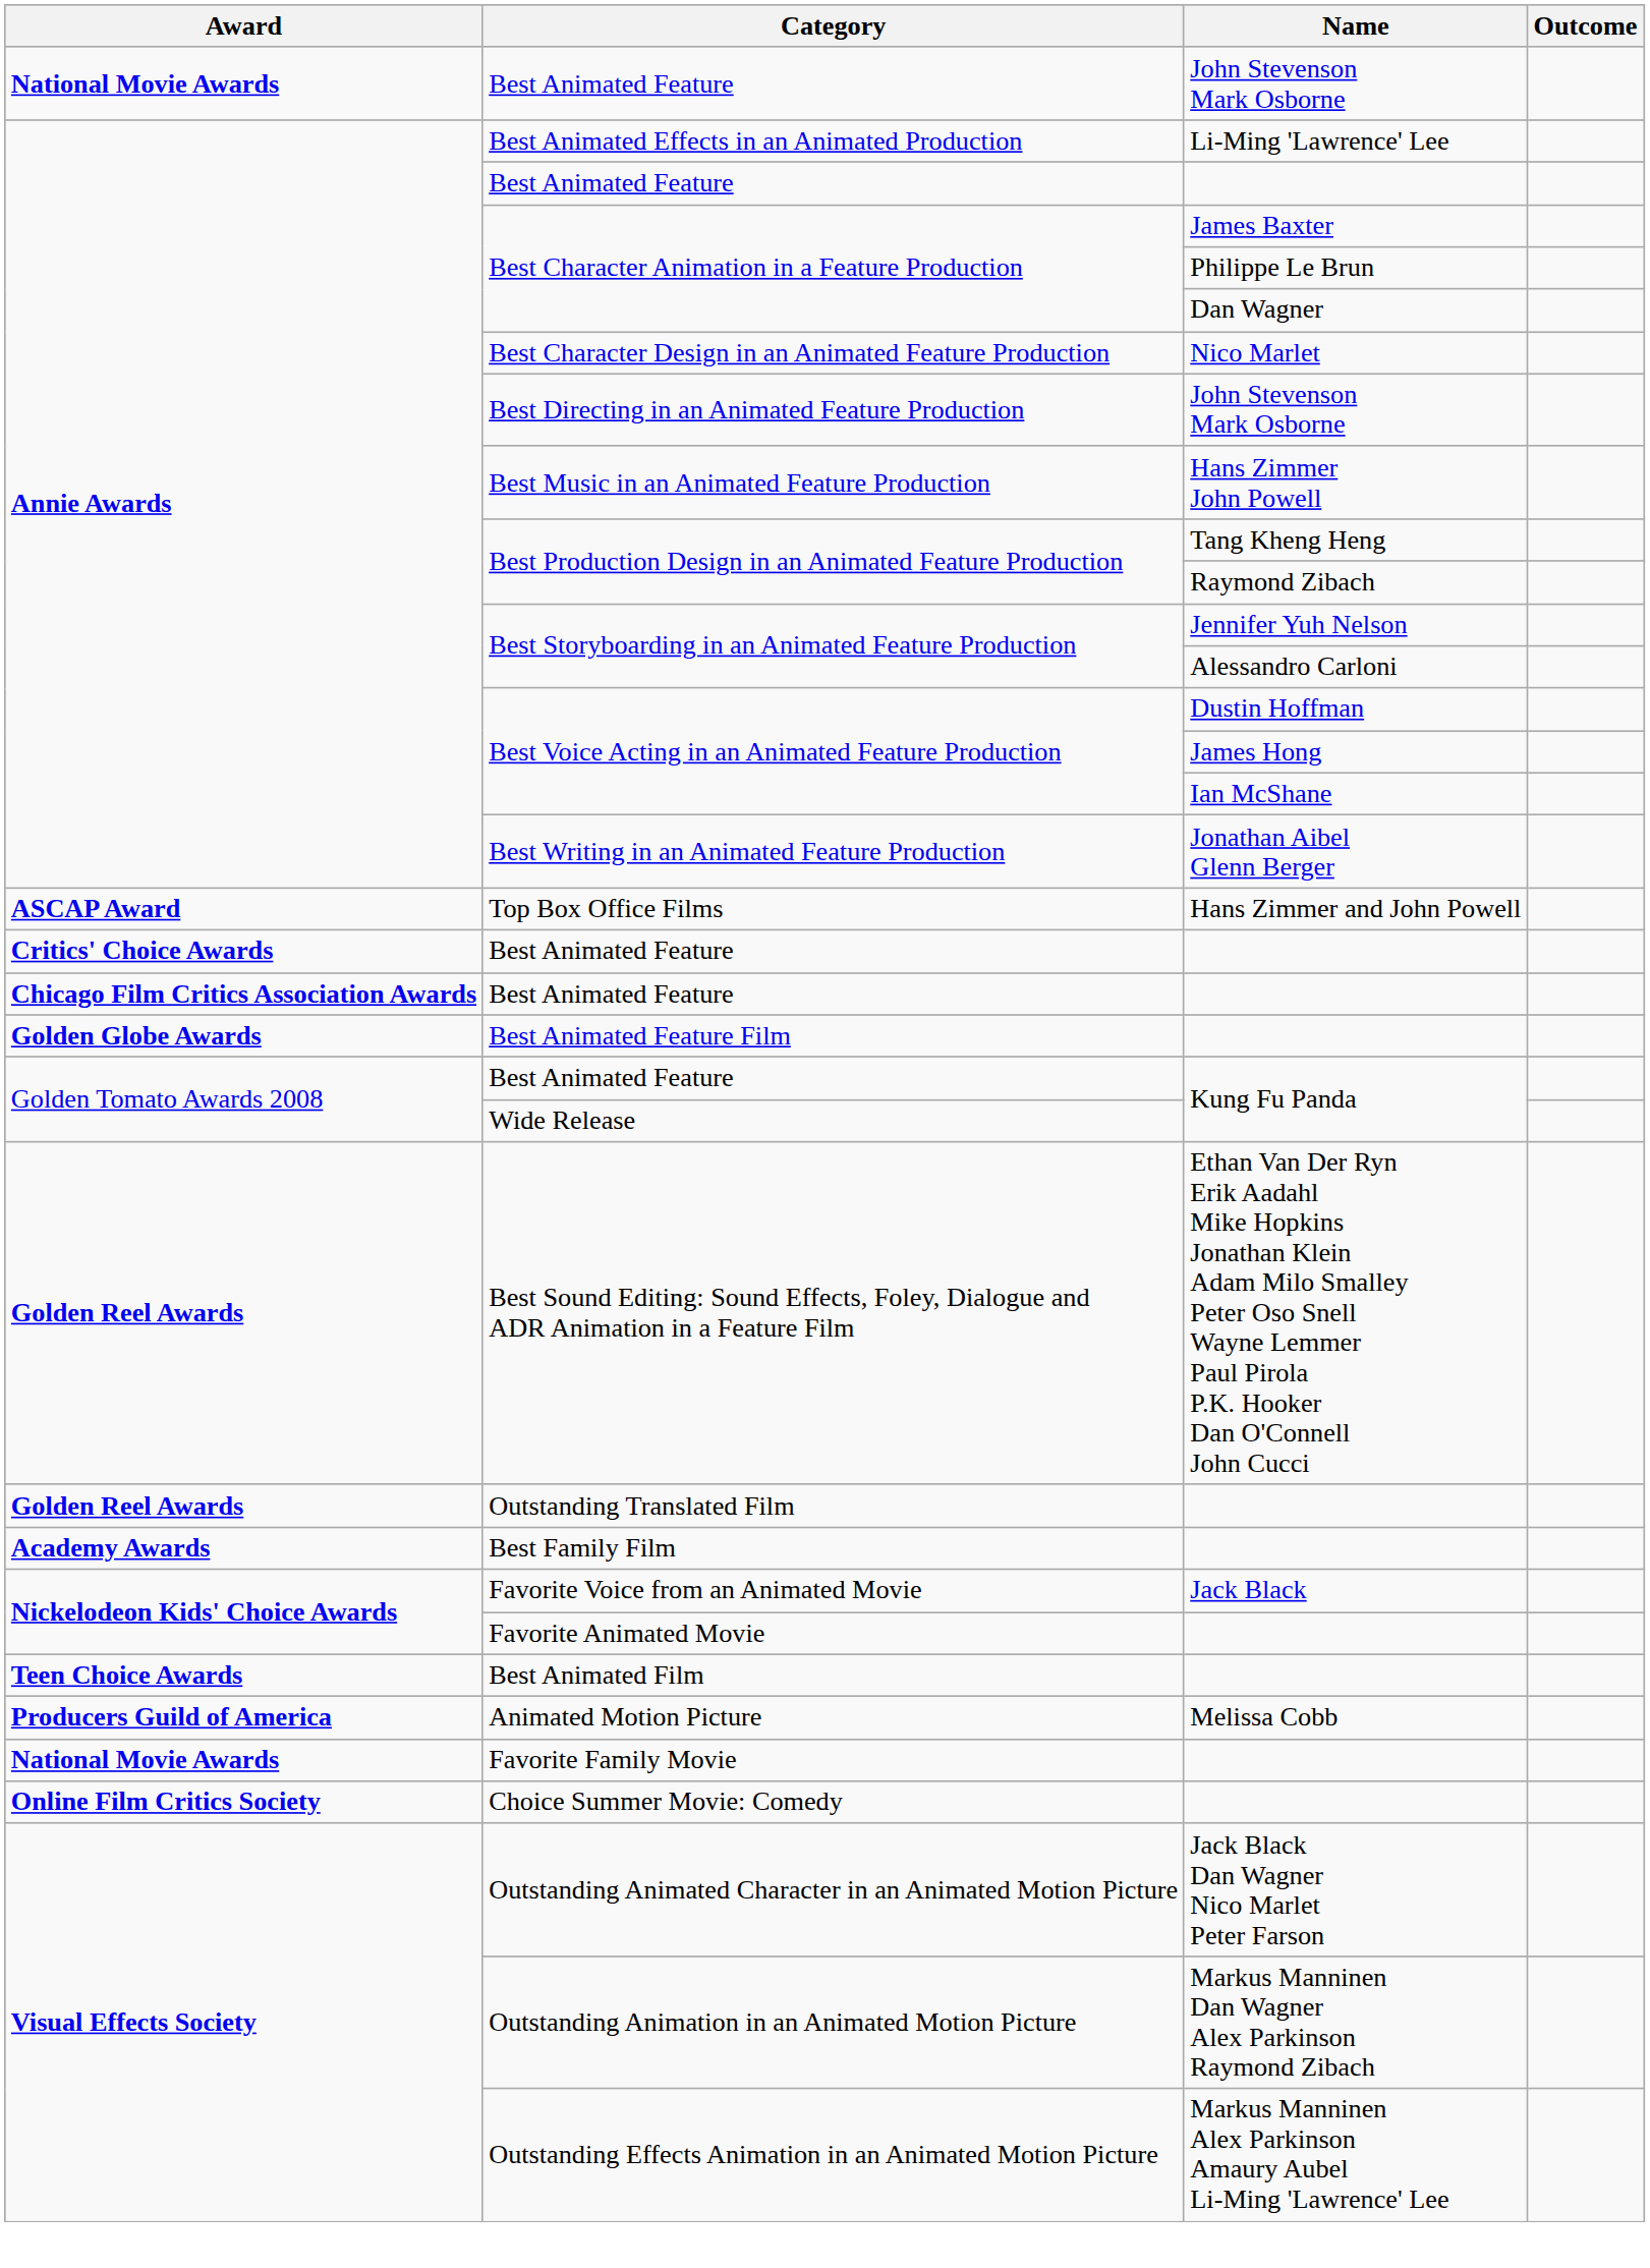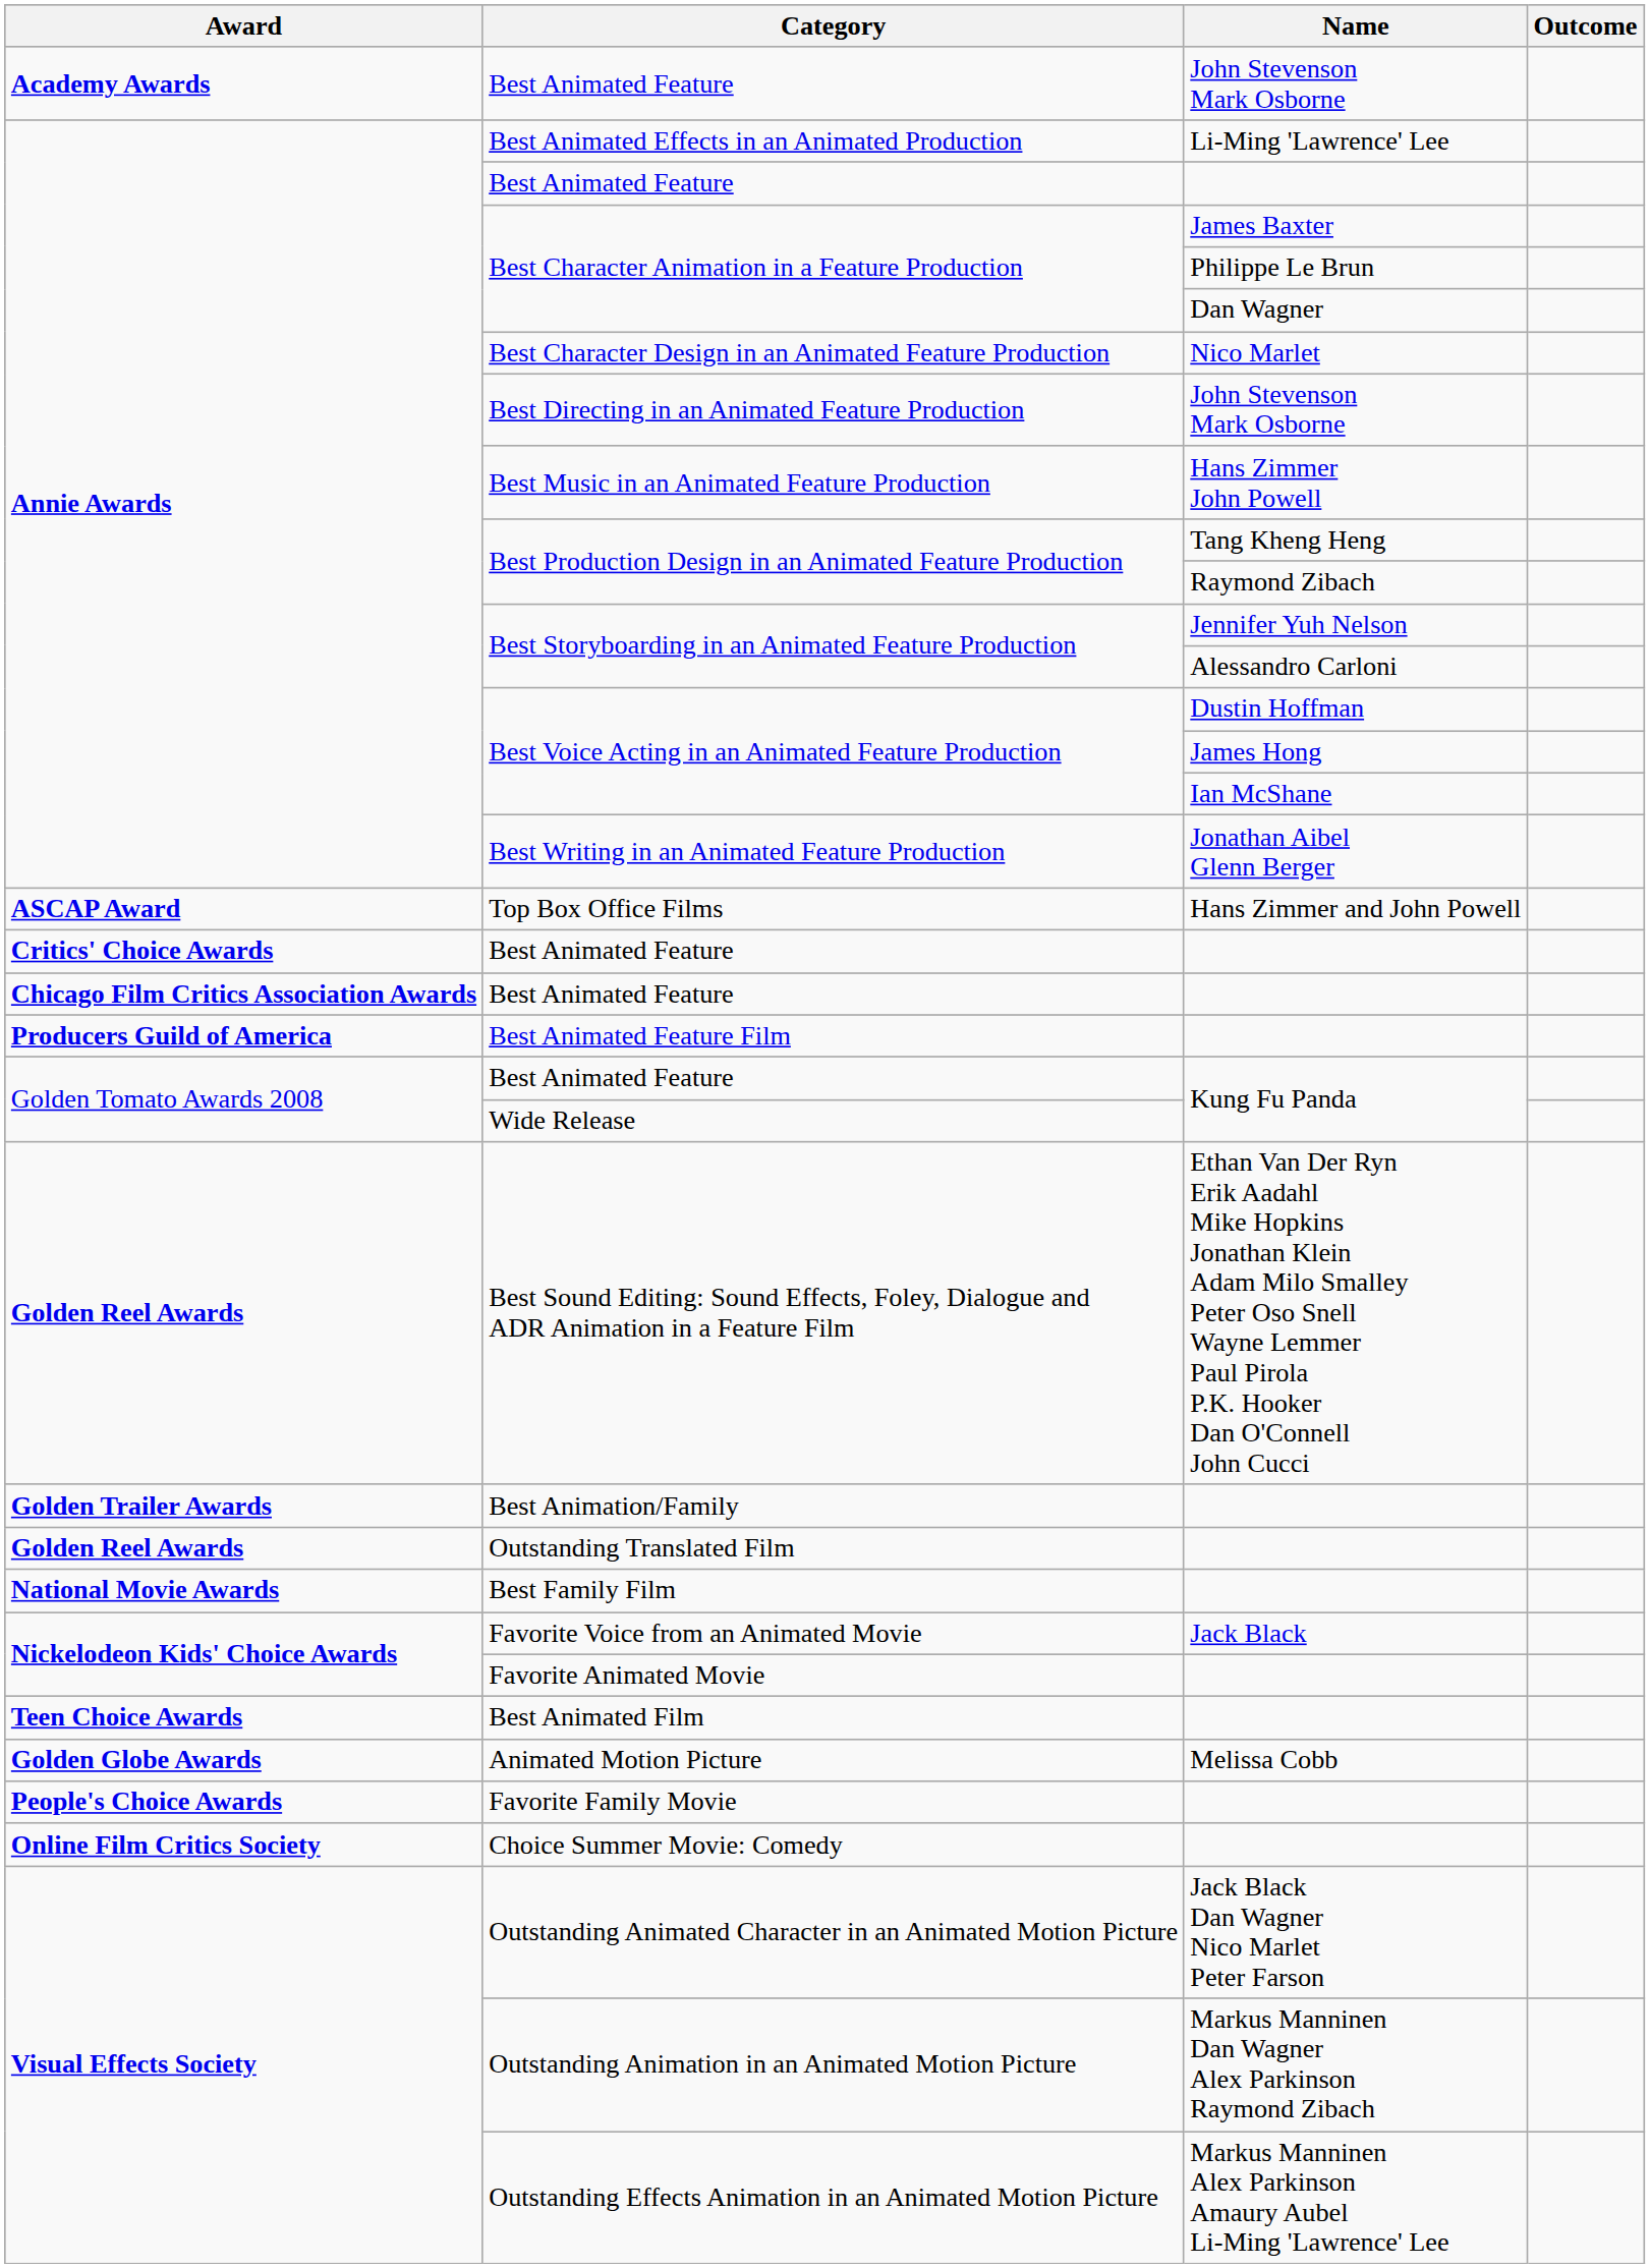 <table class="wikitable">
 <tr>
 <th>Award</th>
 <th>Category</th>
 <th>Name</th>
 <th>Outcome</th>
 </tr>
 <tr>
-<td rowspan="1"><strong><a href='#'>National Movie Awards</a></strong></td>
+<td><strong><a href='#'>Academy Awards</a></strong></td>
 <td><a href='#'>Best Animated Feature</a></td>
 <td><a href='#'>John Stevenson</a><br><a href='#'>Mark Osborne</a></td>
 <td></td>
 </tr>
 <tr>
 <td style="border-top:10px black" rowspan=16><strong><a href='#'>Annie Awards</a></strong></td>
 <td><a href='#'>Best Animated Effects in an Animated Production</a></td>
 <td>Li-Ming 'Lawrence' Lee</td>
 <td></td>
 </tr>
 <tr>
 <td><a href='#'>Best Animated Feature</a></td>
 <td></td>
 <td></td>
 </tr>
 <tr>
 <td rowspan=3><a href='#'>Best Character Animation in a Feature Production</a></td>
 <td><a href='#'>James Baxter</a></td>
 <td></td>
 </tr>
 <tr>
 <td>Philippe Le Brun</td>
 <td></td>
 </tr>
 <tr>
 <td>Dan Wagner</td>
 <td></td>
 </tr>
 <tr>
 <td><a href='#'>Best Character Design in an Animated Feature Production</a></td>
 <td><a href='#'>Nico Marlet</a></td>
 <td></td>
 </tr>
 <tr>
 <td><a href='#'>Best Directing in an Animated Feature Production</a></td>
 <td><a href='#'>John Stevenson</a><br><a href='#'>Mark Osborne</a></td>
 <td></td>
 </tr>
 <tr>
 <td><a href='#'>Best Music in an Animated Feature Production</a></td>
 <td><a href='#'>Hans Zimmer</a><br><a href='#'>John Powell</a></td>
 <td></td>
 </tr>
 <tr>
 <td rowspan=2><a href='#'>Best Production Design in an Animated Feature Production</a></td>
 <td>Tang Kheng Heng</td>
 <td></td>
 </tr>
 <tr>
 <td>Raymond Zibach</td>
 <td></td>
 </tr>
 <tr>
 <td rowspan=2><a href='#'>Best Storyboarding in an Animated Feature Production</a></td>
 <td><a href='#'>Jennifer Yuh Nelson</a></td>
 <td></td>
 </tr>
 <tr>
 <td>Alessandro Carloni</td>
 <td></td>
 </tr>
 <tr>
 <td rowspan=3><a href='#'>Best Voice Acting in an Animated Feature Production</a></td>
 <td><a href='#'>Dustin Hoffman</a></td>
 <td></td>
 </tr>
 <tr>
 <td><a href='#'>James Hong</a></td>
 <td></td>
 </tr>
 <tr>
 <td><a href='#'>Ian McShane</a></td>
 <td></td>
 </tr>
 <tr>
 <td><a href='#'>Best Writing in an Animated Feature Production</a></td>
 <td><a href='#'>Jonathan Aibel</a><br><a href='#'>Glenn Berger</a></td>
 <td></td>
 </tr>
 <tr>
 <td><strong><a href='#'>ASCAP Award</a></strong></td>
 <td>Top Box Office Films</td>
 <td>Hans Zimmer and John Powell</td>
 <td></td>
 </tr>
 <tr>
 <td rowspan="1"><strong><a href='#'>Critics' Choice Awards</a></strong></td>
 <td>Best Animated Feature</td>
 <td></td>
 <td></td>
 </tr>
 <tr>
 <td rowspan="1"><strong><a href='#'>Chicago Film Critics Association Awards</a></strong></td>
 <td>Best Animated Feature</td>
 <td></td>
 <td></td>
 </tr>
 <tr>
-<td><strong><a href='#'>Golden Globe Awards</a></strong></td>
+<td rowspan="1"><strong><a href='#'>Producers Guild of America</a></strong></td>
 <td><a href='#'>Best Animated Feature Film</a></td>
 <td></td>
 <td></td>
 </tr>
 <tr>
 <td rowspan="2"><a href='#'>Golden Tomato Awards 2008</a></td>
 <td>Best Animated Feature</td>
 <td rowspan="2">Kung Fu Panda</td>
 <td></td>
 </tr>
 <tr>
 <td>Wide Release</td>
 <td></td>
 </tr>
 <tr>
 <td><strong><a href='#'>Golden Reel Awards</a></strong></td>
 <td>Best Sound Editing: Sound Effects, Foley, Dialogue and<br>ADR Animation in a Feature Film</td>
 <td>Ethan Van Der Ryn<br>Erik Aadahl<br>Mike Hopkins<br>Jonathan Klein<br>Adam Milo Smalley<br>Peter Oso Snell<br>Wayne Lemmer<br>Paul Pirola<br>P.K. Hooker<br>Dan O'Connell<br>John Cucci</td>
 <td></td>
 </tr>
 <tr>
+<td rowspan="1"><strong><a href='#'>Golden Trailer Awards</a></strong></td>
+<td>Best Animation/Family</td>
+<td></td>
+<td></td>
+</tr>
+<tr>
 <td><strong><a href='#'>Golden Reel Awards</a></strong></td>
 <td>Outstanding Translated Film</td>
 <td></td>
 <td></td>
 </tr>
 <tr>
-<td><strong><a href='#'>Academy Awards</a></strong></td>
+<td rowspan="1"><strong><a href='#'>National Movie Awards</a></strong></td>
 <td>Best Family Film</td>
 <td></td>
 <td></td>
 </tr>
 <tr>
 <td rowspan="2"><strong><a href='#'>Nickelodeon Kids' Choice Awards</a></strong></td>
 <td>Favorite Voice from an Animated Movie</td>
 <td><a href='#'>Jack Black</a></td>
 <td></td>
 </tr>
 <tr>
 <td>Favorite Animated Movie</td>
 <td></td>
 <td></td>
 </tr>
 <tr>
 <td rowspan="1"><strong><a href='#'>Teen Choice Awards</a></strong></td>
 <td>Best Animated Film</td>
 <td></td>
 <td></td>
 </tr>
 <tr>
-<td rowspan="1"><strong><a href='#'>Producers Guild of America</a></strong></td>
+<td><strong><a href='#'>Golden Globe Awards</a></strong></td>
 <td>Animated Motion Picture</td>
 <td>Melissa Cobb</td>
 <td></td>
 </tr>
 <tr>
-<td rowspan="1"><strong><a href='#'>National Movie Awards</a></strong></td>
+<td rowspan="1"><strong><a href='#'>People's Choice Awards</a></strong></td>
 <td>Favorite Family Movie</td>
 <td></td>
 <td></td>
 </tr>
 <tr>
 <td rowspan="1"><strong><a href='#'>Online Film Critics Society</a></strong></td>
 <td>Choice Summer Movie: Comedy</td>
 <td></td>
 <td></td>
 </tr>
 <tr>
 <td rowspan="3"><strong><a href='#'>Visual Effects Society</a></strong></td>
 <td>Outstanding Animated Character in an Animated Motion Picture</td>
 <td>Jack Black<br>Dan Wagner<br>Nico Marlet<br>Peter Farson</td>
 <td></td>
 </tr>
 <tr>
 <td>Outstanding Animation in an Animated Motion Picture</td>
 <td>Markus Manninen<br>Dan Wagner<br>Alex Parkinson<br>Raymond Zibach</td>
 <td></td>
 </tr>
 <tr>
 <td>Outstanding Effects Animation in an Animated Motion Picture</td>
 <td>Markus Manninen<br>Alex Parkinson<br>Amaury Aubel<br>Li-Ming 'Lawrence' Lee</td>
 <td></td>
 </tr>
 </table>
